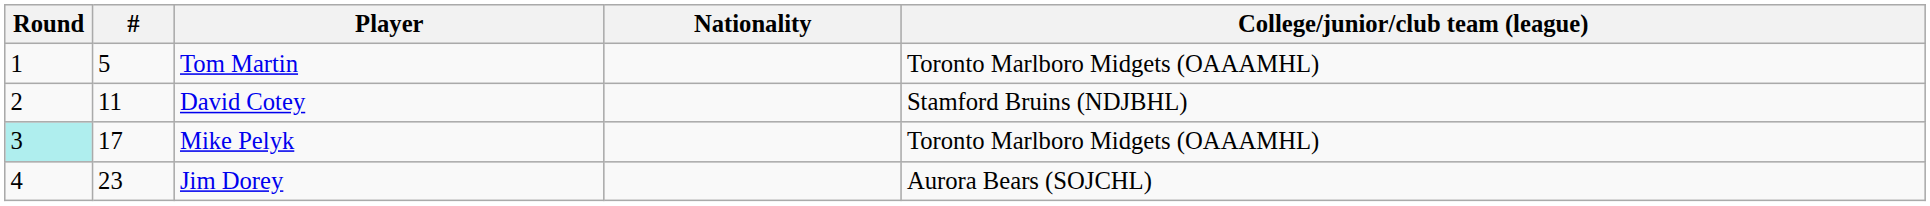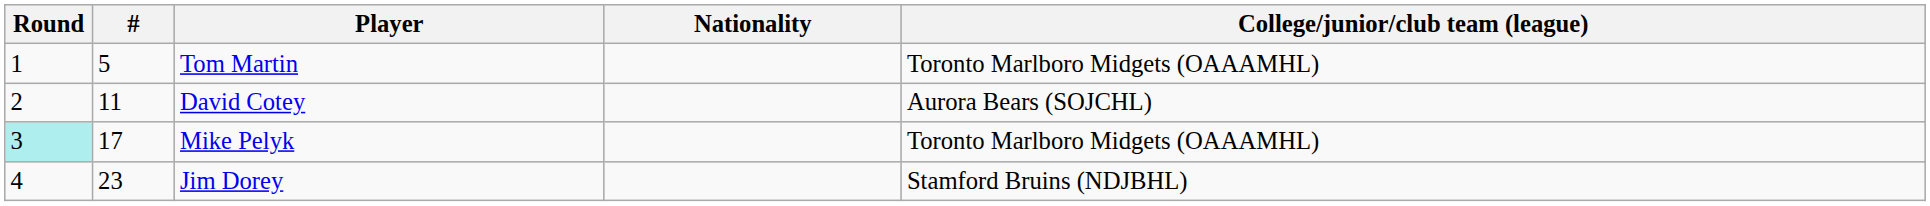 <table class="wikitable">
 <tr align="center">
 <th bgcolor="#DDDDFF" width="4.0%">Round</th>
 <th bgcolor="#DDDDFF" width="4.0%">#</th>
 <th bgcolor="#DDDDFF" width="21.0%">Player</th>
 <th bgcolor="#DDDDFF" width="14.5%">Nationality</th>
 <th bgcolor="#DDDDFF" width="50.0%">College/junior/club team (league)</th>
 </tr>
 <tr>
 <td>1</td>
 <td>5</td>
 <td><a href='#'>Tom Martin</a></td>
 <td></td>
 <td>Toronto Marlboro Midgets (OAAAMHL)</td>
 </tr>
 <tr>
 <td>2</td>
 <td>11</td>
 <td><a href='#'>David Cotey</a></td>
 <td></td>
-<td>Stamford Bruins (NDJBHL)</td>
+<td>Aurora Bears (SOJCHL)</td>
 </tr>
 <tr>
 <td style="background: paleturquoise;">3</td>
 <td>17</td>
 <td><a href='#'>Mike Pelyk</a></td>
 <td></td>
 <td>Toronto Marlboro Midgets (OAAAMHL)</td>
 </tr>
 <tr>
 <td>4</td>
 <td>23</td>
 <td><a href='#'>Jim Dorey</a></td>
 <td></td>
-<td>Aurora Bears (SOJCHL)</td>
+<td>Stamford Bruins (NDJBHL)</td>
 </tr>
 </table>
